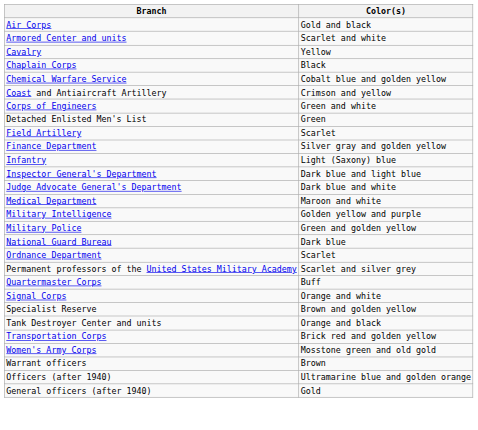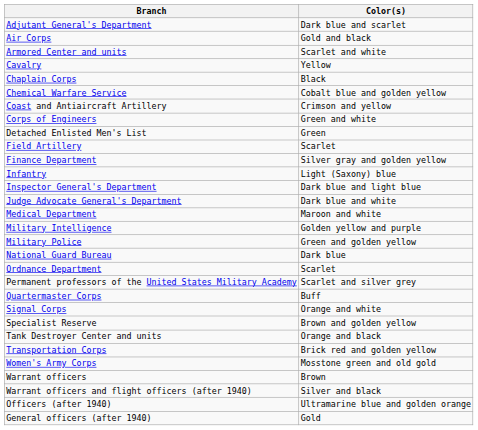 <table class="wikitable">
 <tr>
 <th>Branch</th>
 <th>Color(s)</th>
+</tr>
+<tr>
+<td><a href='#'>Adjutant General's Department</a></td>
+<td>Dark blue and scarlet</td>
 </tr>
 <tr>
 <td><a href='#'>Air Corps</a></td>
 <td>Gold and black</td>
 </tr>
 <tr>
 <td><a href='#'>Armored Center and units</a></td>
 <td>Scarlet and white</td>
 </tr>
 <tr>
 <td><a href='#'>Cavalry</a></td>
 <td>Yellow</td>
 </tr>
 <tr>
 <td><a href='#'>Chaplain Corps</a></td>
 <td>Black</td>
 </tr>
 <tr>
 <td><a href='#'>Chemical Warfare Service</a></td>
 <td>Cobalt blue and golden yellow</td>
 </tr>
 <tr>
 <td><a href='#'>Coast</a> and Antiaircraft Artillery</td>
 <td>Crimson and yellow</td>
 </tr>
 <tr>
 <td><a href='#'>Corps of Engineers</a></td>
 <td>Green and white</td>
 </tr>
 <tr>
 <td>Detached Enlisted Men's List</td>
 <td>Green</td>
 </tr>
 <tr>
 <td><a href='#'>Field Artillery</a></td>
 <td>Scarlet</td>
 </tr>
 <tr>
 <td><a href='#'>Finance Department</a></td>
 <td>Silver gray and golden yellow</td>
 </tr>
 <tr>
 <td><a href='#'>Infantry</a></td>
 <td>Light (Saxony) blue</td>
 </tr>
 <tr>
 <td><a href='#'>Inspector General's Department</a></td>
 <td>Dark blue and light blue</td>
 </tr>
 <tr>
 <td><a href='#'>Judge Advocate General's Department</a></td>
 <td>Dark blue and white</td>
 </tr>
 <tr>
 <td><a href='#'>Medical Department</a></td>
 <td>Maroon and white</td>
 </tr>
 <tr>
 <td><a href='#'>Military Intelligence</a></td>
 <td>Golden yellow and purple</td>
 </tr>
 <tr>
 <td><a href='#'>Military Police</a></td>
 <td>Green and golden yellow</td>
 </tr>
 <tr>
 <td><a href='#'>National Guard Bureau</a></td>
 <td>Dark blue</td>
 </tr>
 <tr>
 <td><a href='#'>Ordnance Department</a></td>
 <td>Scarlet</td>
 </tr>
 <tr>
 <td>Permanent professors of the <a href='#'>United States Military Academy</a></td>
 <td>Scarlet and silver grey</td>
 </tr>
 <tr>
 <td><a href='#'>Quartermaster Corps</a></td>
 <td>Buff</td>
 </tr>
 <tr>
 <td><a href='#'>Signal Corps</a></td>
 <td>Orange and white</td>
 </tr>
 <tr>
 <td>Specialist Reserve</td>
 <td>Brown and golden yellow</td>
 </tr>
 <tr>
 <td>Tank Destroyer Center and units</td>
 <td>Orange and black</td>
 </tr>
 <tr>
 <td><a href='#'>Transportation Corps</a></td>
 <td>Brick red and golden yellow</td>
 </tr>
 <tr>
 <td><a href='#'>Women's Army Corps</a></td>
 <td>Mosstone green and old gold</td>
 </tr>
 <tr>
 <td>Warrant officers</td>
 <td>Brown</td>
 </tr>
 <tr>
+<td>Warrant officers and flight officers (after 1940)</td>
+<td>Silver and black</td>
+</tr>
+<tr>
 <td>Officers (after 1940)</td>
 <td>Ultramarine blue and golden orange</td>
 </tr>
 <tr>
 <td>General officers (after 1940)</td>
 <td>Gold</td>
 </tr>
 </table>
